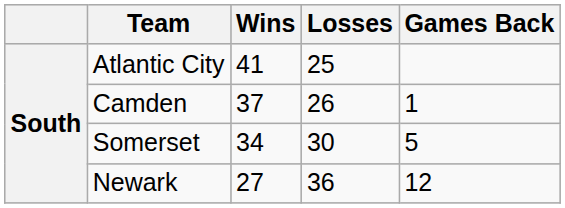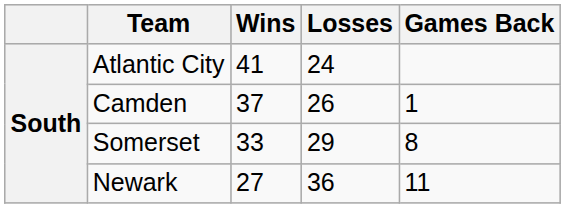 <table class="wikitable">
 <tr>
 <th></th>
 <th>Team</th>
 <th>Wins</th>
 <th>Losses</th>
 <th>Games Back</th>
 </tr>
 <tr>
 <th rowspan="4">South</th>
 <td>Atlantic City</td>
 <td>41</td>
-<td>25</td>
+<td>24</td>
 <td> </td>
 </tr>
 <tr>
 <td>Camden</td>
 <td>37</td>
 <td>26</td>
 <td>1</td>
 </tr>
 <tr>
 <td>Somerset</td>
-<td>34</td>
-<td>30</td>
-<td>5</td>
+<td>33</td>
+<td>29</td>
+<td>8</td>
 </tr>
 <tr>
 <td>Newark</td>
 <td>27</td>
 <td>36</td>
-<td>12</td>
+<td>11</td>
 </tr>
 </table>
